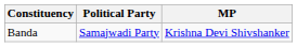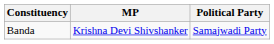 <table class="wikitable">
 <tr>
 <th>Constituency</th>
+<th>MP</th>
 <th>Political Party</th>
-<th>MP</th>
 </tr>
 <tr>
 <td>Banda</td>
+<td><a href='#'>Krishna Devi Shivshanker</a></td>
 <td><a href='#'>Samajwadi Party</a></td>
-<td><a href='#'>Krishna Devi Shivshanker</a></td>
 </tr>
 </table>
